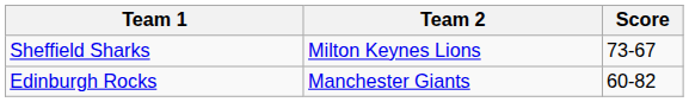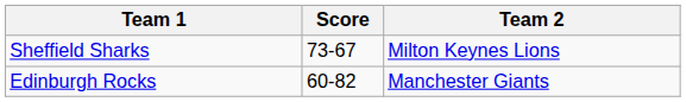 <table class="wikitable" style="font-size: 100%">
 <tr>
 <th width=240>Team 1</th>
+<th width=60>Score</th>
 <th width=240>Team 2</th>
-<th width=60>Score</th>
 </tr>
 <tr>
 <td><a href='#'>Sheffield Sharks</a></td>
+<td>73-67</td>
 <td><a href='#'>Milton Keynes Lions</a></td>
-<td>73-67</td>
 </tr>
 <tr>
 <td><a href='#'>Edinburgh Rocks</a></td>
+<td>60-82</td>
 <td><a href='#'>Manchester Giants</a></td>
-<td>60-82</td>
 </tr>
 </table>
